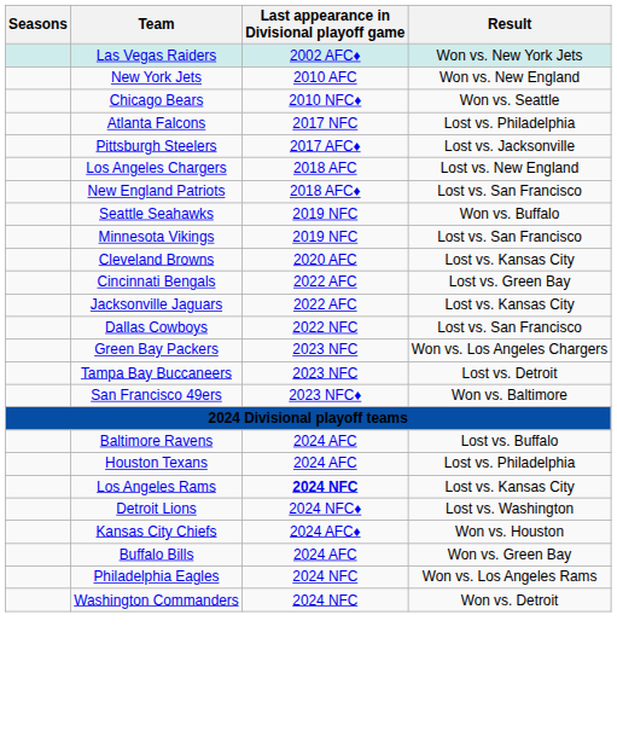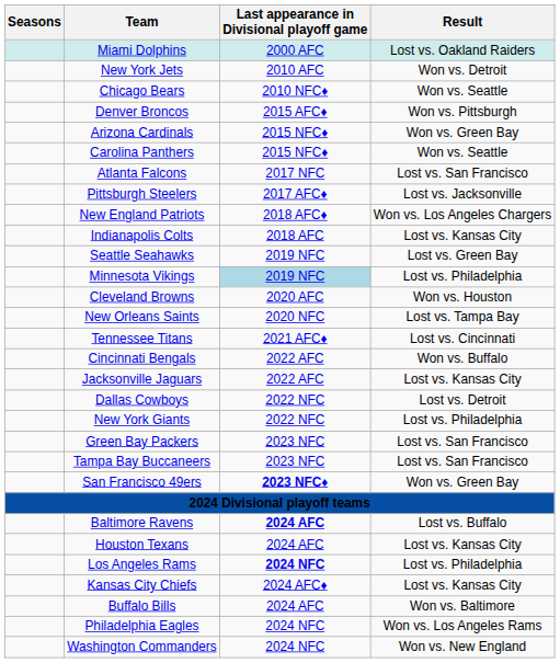 <table class="wikitable sortable" style="text-align:center">
 <tr>
 <th data-sort-type="number">Seasons</th>
 <th>Team</th>
 <th>Last appearance in<br>Divisional playoff game  </th>
 <th>Result</th>
 </tr>
 <tr bgcolor="#CFECEC">
 <td align="center"></td>
-<td><a href='#'>Las Vegas Raiders</a> </td>
-<td align="center"><a href='#'>2002 AFC♦</a></td>
-<td>Won vs. New York Jets</td>
+<td><a href='#'>Miami Dolphins</a></td>
+<td align="center"><a href='#'>2000 AFC</a></td>
+<td>Lost vs. Oakland Raiders</td>
 </tr>
 <tr>
 <td align="center"></td>
 <td><a href='#'>New York Jets</a></td>
 <td align="center"><a href='#'>2010 AFC</a></td>
-<td>Won vs. New England</td>
+<td>Won vs. Detroit</td>
 </tr>
 <tr>
 <td align="center"></td>
 <td><a href='#'>Chicago Bears</a></td>
 <td align="center"><a href='#'>2010 NFC♦</a></td>
 <td>Won vs. Seattle</td>
 </tr>
 <tr>
 <td align="center"></td>
+<td><a href='#'>Denver Broncos</a></td>
+<td align="center"><a href='#'>2015 AFC♦</a></td>
+<td>Won vs. Pittsburgh</td>
+</tr>
+<tr>
+<td align="center"></td>
+<td><a href='#'>Arizona Cardinals</a></td>
+<td align="center"><a href='#'>2015 NFC♦</a></td>
+<td>Won vs. Green Bay</td>
+</tr>
+<tr>
+<td align="center"></td>
+<td><a href='#'>Carolina Panthers</a></td>
+<td align="center"><a href='#'>2015 NFC♦</a></td>
+<td>Won vs. Seattle</td>
+</tr>
+<tr>
+<td align="center"></td>
 <td><a href='#'>Atlanta Falcons</a></td>
 <td align="center"><a href='#'>2017 NFC</a></td>
-<td>Lost vs. Philadelphia</td>
+<td>Lost vs. San Francisco</td>
 </tr>
 <tr>
 <td align="center"></td>
 <td><a href='#'>Pittsburgh Steelers</a></td>
 <td align="center"><a href='#'>2017 AFC♦</a></td>
 <td>Lost vs. Jacksonville</td>
 </tr>
 <tr>
-<td align="centre"></td>
-<td><a href='#'>Los Angeles Chargers</a></td>
-<td align="center"><a href='#'>2018 AFC</a></td>
-<td>Lost vs. New England</td>
+<td align="center"></td>
+<td><a href='#'>New England Patriots</a></td>
+<td align="center"><a href='#'>2018 AFC♦</a></td>
+<td>Won vs. Los Angeles Chargers</td>
 </tr>
 <tr>
 <td align="center"></td>
-<td><a href='#'>New England Patriots</a></td>
-<td align="center"><a href='#'>2018 AFC♦</a></td>
-<td>Lost vs. San Francisco</td>
+<td><a href='#'>Indianapolis Colts</a></td>
+<td align="center"><a href='#'>2018 AFC</a></td>
+<td>Lost vs. Kansas City</td>
 </tr>
 <tr>
 <td align="center"></td>
 <td><a href='#'>Seattle Seahawks</a></td>
 <td align="center"><a href='#'>2019 NFC</a></td>
-<td>Won vs. Buffalo</td>
+<td>Lost vs. Green Bay</td>
 </tr>
 <tr>
 <td align="center"></td>
 <td><a href='#'>Minnesota Vikings</a></td>
-<td align="center"><a href='#'>2019 NFC</a></td>
-<td>Lost vs. San Francisco</td>
+<td align="center" style="background: lightblue;"><a href='#'>2019 NFC</a></td>
+<td>Lost vs. Philadelphia</td>
 </tr>
 <tr>
 <td align="center"></td>
 <td><a href='#'>Cleveland Browns</a></td>
 <td align="center"><a href='#'>2020 AFC</a></td>
-<td>Lost vs. Kansas City</td>
+<td>Won vs. Houston</td>
+</tr>
+<tr>
+<td align="center"></td>
+<td><a href='#'>New Orleans Saints</a></td>
+<td align="center"><a href='#'>2020 NFC</a></td>
+<td>Lost vs. Tampa Bay</td>
+</tr>
+<tr>
+<td align="center"></td>
+<td><a href='#'>Tennessee Titans</a></td>
+<td align="center"><a href='#'>2021 AFC♦</a></td>
+<td>Lost vs. Cincinnati</td>
 </tr>
 <tr>
 <td align="center"></td>
 <td><a href='#'>Cincinnati Bengals</a></td>
 <td align="center"><a href='#'>2022 AFC</a></td>
-<td>Lost vs. Green Bay</td>
+<td>Won vs. Buffalo</td>
 </tr>
 <tr>
 <td align="center"></td>
 <td><a href='#'>Jacksonville Jaguars</a></td>
 <td align="center"><a href='#'>2022 AFC</a></td>
 <td>Lost vs. Kansas City</td>
 </tr>
 <tr>
 <td align="center"></td>
 <td><a href='#'>Dallas Cowboys</a></td>
 <td align="center"><a href='#'>2022 NFC</a></td>
-<td>Lost vs. San Francisco</td>
+<td>Lost vs. Detroit</td>
+</tr>
+<tr>
+<td align="center"></td>
+<td><a href='#'>New York Giants</a></td>
+<td align="center"><a href='#'>2022 NFC</a></td>
+<td>Lost vs. Philadelphia</td>
 </tr>
 <tr>
 <td align="center"></td>
 <td><a href='#'>Green Bay Packers</a></td>
 <td align="center"><a href='#'>2023 NFC</a></td>
-<td>Won vs. Los Angeles Chargers</td>
+<td>Lost vs. San Francisco</td>
 </tr>
 <tr>
 <td align="center"></td>
 <td><a href='#'>Tampa Bay Buccaneers</a></td>
 <td><a href='#'>2023 NFC</a></td>
-<td>Lost vs. Detroit</td>
+<td>Lost vs. San Francisco</td>
 </tr>
 <tr>
 <td align="center"></td>
 <td><a href='#'>San Francisco 49ers</a></td>
-<td align="center"><a href='#'>2023 NFC♦</a></td>
-<td>Won vs. Baltimore</td>
+<td align="center"><strong><a href='#'>2023 NFC♦</a></strong></td>
+<td>Won vs. Green Bay</td>
 </tr>
 <tr>
 <td align="center" colspan="4" data-sort-value="z" bgcolor="#054ea4"><span><strong>2024 Divisional playoff teams</strong></span></td>
 </tr>
 <tr>
 <td align="center"></td>
 <td><a href='#'>Baltimore Ravens</a></td>
-<td align="center"><a href='#'>2024 AFC</a></td>
+<td align="center"><strong><a href='#'>2024 AFC</a></strong></td>
 <td>Lost vs. Buffalo</td>
 </tr>
 <tr>
 <td align="center"></td>
 <td><a href='#'>Houston Texans</a></td>
 <td align="center"><a href='#'>2024 AFC</a></td>
-<td>Lost vs. Philadelphia</td>
+<td>Lost vs. Kansas City</td>
 </tr>
 <tr>
 <td align="center"></td>
 <td><a href='#'>Los Angeles Rams</a></td>
 <td align="center"><strong><a href='#'>2024 NFC</a></strong></td>
-<td>Lost vs. Kansas City</td>
-</tr>
-<tr>
-<td align="center"></td>
-<td><a href='#'>Detroit Lions</a></td>
-<td align="center"><a href='#'>2024 NFC♦</a></td>
-<td>Lost vs. Washington</td>
+<td>Lost vs. Philadelphia</td>
 </tr>
 <tr>
 <td align="center"></td>
 <td><a href='#'>Kansas City Chiefs</a></td>
 <td align="center"><a href='#'>2024 AFC♦</a></td>
-<td>Won vs. Houston</td>
+<td>Lost vs. Kansas City</td>
 </tr>
 <tr>
 <td align="center"></td>
 <td><a href='#'>Buffalo Bills</a></td>
 <td align="center"><a href='#'>2024 AFC</a></td>
-<td>Won vs. Green Bay</td>
+<td>Won vs. Baltimore</td>
 </tr>
 <tr>
 <td align="center"></td>
 <td><a href='#'>Philadelphia Eagles</a></td>
 <td align="center"><a href='#'>2024 NFC</a></td>
 <td>Won vs. Los Angeles Rams</td>
 </tr>
 <tr>
 <td align="center"></td>
 <td><a href='#'>Washington Commanders</a></td>
 <td align="center"><a href='#'>2024 NFC</a></td>
-<td>Won vs. Detroit</td>
+<td>Won vs. New England</td>
 </tr>
 </table>
